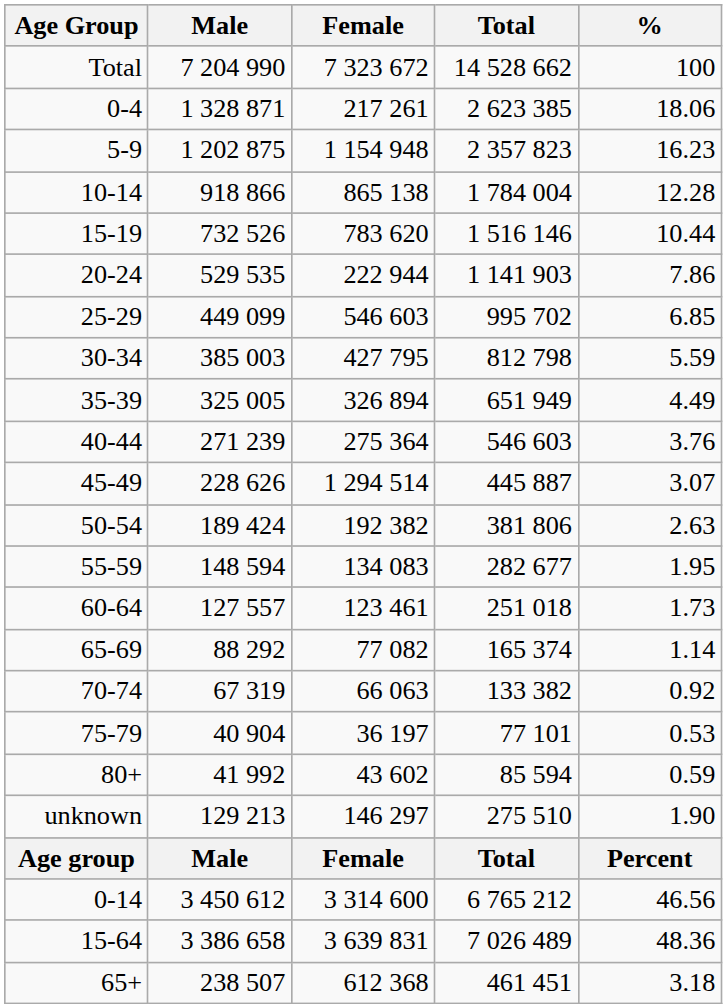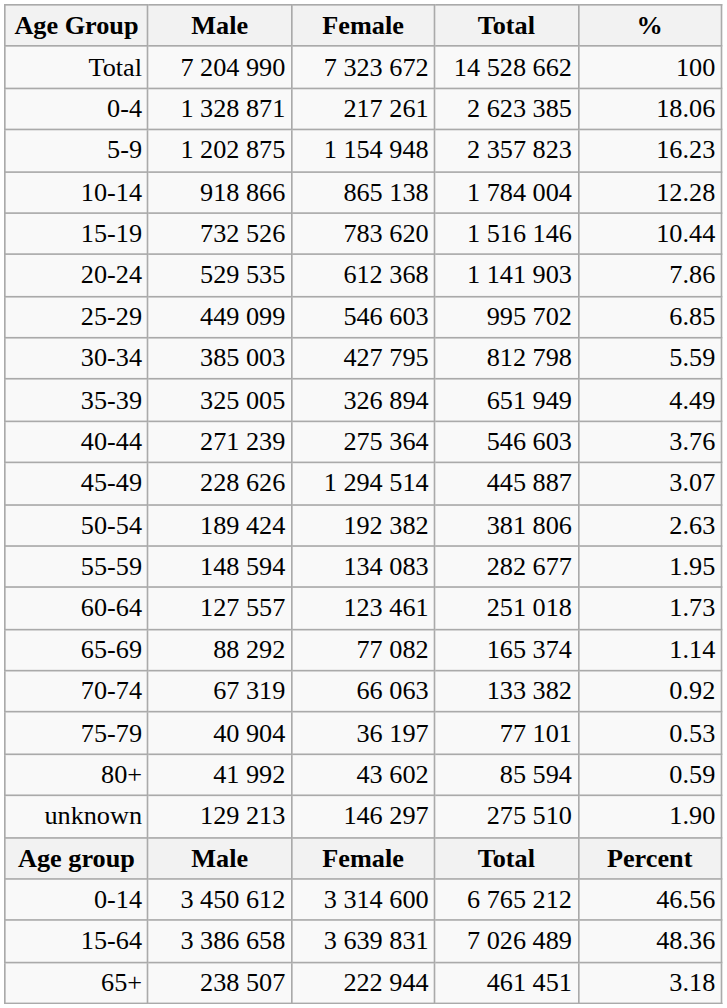 <table class="wikitable">
 <tr>
 <th width="80">Age Group</th>
 <th width="80">Male</th>
 <th width="80">Female</th>
 <th width="80">Total</th>
 <th width="80">%</th>
 </tr>
 <tr>
 <td align="right">Total</td>
 <td align="right">7 204 990</td>
 <td align="right">7 323 672</td>
 <td align="right">14 528 662</td>
 <td align="right">100</td>
 </tr>
 <tr>
 <td align="right">0-4</td>
 <td align="right">1 328 871</td>
 <td align="right">217 261</td>
 <td align="right">2 623 385</td>
 <td align="right">18.06</td>
 </tr>
 <tr>
 <td align="right">5-9</td>
 <td align="right">1 202 875</td>
 <td align="right">1 154 948</td>
 <td align="right">2 357 823</td>
 <td align="right">16.23</td>
 </tr>
 <tr>
 <td align="right">10-14</td>
 <td align="right">918 866</td>
 <td align="right">865 138</td>
 <td align="right">1 784 004</td>
 <td align="right">12.28</td>
 </tr>
 <tr>
 <td align="right">15-19</td>
 <td align="right">732 526</td>
 <td align="right">783 620</td>
 <td align="right">1 516 146</td>
 <td align="right">10.44</td>
 </tr>
 <tr>
 <td align="right">20-24</td>
 <td align="right">529 535</td>
-<td align="right">222 944</td>
+<td align="right">612 368</td>
 <td align="right">1 141 903</td>
 <td align="right">7.86</td>
 </tr>
 <tr>
 <td align="right">25-29</td>
 <td align="right">449 099</td>
 <td align="right">546 603</td>
 <td align="right">995 702</td>
 <td align="right">6.85</td>
 </tr>
 <tr>
 <td align="right">30-34</td>
 <td align="right">385 003</td>
 <td align="right">427 795</td>
 <td align="right">812 798</td>
 <td align="right">5.59</td>
 </tr>
 <tr>
 <td align="right">35-39</td>
 <td align="right">325 005</td>
 <td align="right">326 894</td>
 <td align="right">651 949</td>
 <td align="right">4.49</td>
 </tr>
 <tr>
 <td align="right">40-44</td>
 <td align="right">271 239</td>
 <td align="right">275 364</td>
 <td align="right">546 603</td>
 <td align="right">3.76</td>
 </tr>
 <tr>
 <td align="right">45-49</td>
 <td align="right">228 626</td>
 <td align="right">1 294 514</td>
 <td align="right">445 887</td>
 <td align="right">3.07</td>
 </tr>
 <tr>
 <td align="right">50-54</td>
 <td align="right">189 424</td>
 <td align="right">192 382</td>
 <td align="right">381 806</td>
 <td align="right">2.63</td>
 </tr>
 <tr>
 <td align="right">55-59</td>
 <td align="right">148 594</td>
 <td align="right">134 083</td>
 <td align="right">282 677</td>
 <td align="right">1.95</td>
 </tr>
 <tr>
 <td align="right">60-64</td>
 <td align="right">127 557</td>
 <td align="right">123 461</td>
 <td align="right">251 018</td>
 <td align="right">1.73</td>
 </tr>
 <tr>
 <td align="right">65-69</td>
 <td align="right">88 292</td>
 <td align="right">77 082</td>
 <td align="right">165 374</td>
 <td align="right">1.14</td>
 </tr>
 <tr>
 <td align="right">70-74</td>
 <td align="right">67 319</td>
 <td align="right">66 063</td>
 <td align="right">133 382</td>
 <td align="right">0.92</td>
 </tr>
 <tr>
 <td align="right">75-79</td>
 <td align="right">40 904</td>
 <td align="right">36 197</td>
 <td align="right">77 101</td>
 <td align="right">0.53</td>
 </tr>
 <tr>
 <td align="right">80+</td>
 <td align="right">41 992</td>
 <td align="right">43 602</td>
 <td align="right">85 594</td>
 <td align="right">0.59</td>
 </tr>
 <tr>
 <td align="right">unknown</td>
 <td align="right">129 213</td>
 <td align="right">146 297</td>
 <td align="right">275 510</td>
 <td align="right">1.90</td>
 </tr>
 <tr>
 <th width="50">Age group</th>
 <th width="80">Male</th>
 <th width="80">Female</th>
 <th width="80">Total</th>
 <th width="50">Percent</th>
 </tr>
 <tr>
 <td align="right">0-14</td>
 <td align="right">3 450 612</td>
 <td align="right">3 314 600</td>
 <td align="right">6 765 212</td>
 <td align="right">46.56</td>
 </tr>
 <tr>
 <td align="right">15-64</td>
 <td align="right">3 386 658</td>
 <td align="right">3 639 831</td>
 <td align="right">7 026 489</td>
 <td align="right">48.36</td>
 </tr>
 <tr>
 <td align="right">65+</td>
 <td align="right">238 507</td>
-<td align="right">612 368</td>
+<td align="right">222 944</td>
 <td align="right">461 451</td>
 <td align="right">3.18</td>
 </tr>
 <tr>
 </tr>
 </table>
